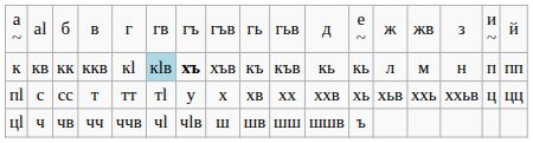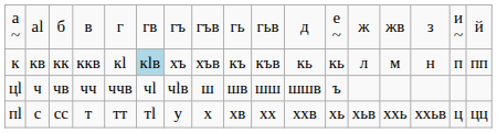 <table class="wikitable" style="text-align:center">
 <tr>
 <td>а<br>~</td>
 <td>аӏ<br></td>
 <td>б<br></td>
 <td>в<br></td>
 <td>г<br></td>
 <td>гв<br></td>
 <td>гъ<br></td>
 <td>гъв<br></td>
 <td>гь<br></td>
 <td>гьв<br></td>
 <td>д<br></td>
 <td>е<br>~</td>
 <td>ж<br></td>
 <td>жв<br></td>
 <td>з<br></td>
 <td>и<br>~</td>
 <td>й<br></td>
 </tr>
 <tr>
 <td>к<br></td>
 <td>кв<br></td>
 <td>кк<br></td>
 <td>ккв<br></td>
 <td>кӏ<br></td>
 <td style="background: lightblue;">кӏв<br></td>
-<td><strong>хъ<br></strong></td>
+<td>хъ<br></td>
 <td>хъв<br></td>
 <td>къ<br></td>
 <td>къв<br></td>
 <td>кь<br></td>
 <td>кь<br></td>
 <td>л<br></td>
 <td>м<br></td>
 <td>н<br></td>
 <td>п<br></td>
 <td>пп<br></td>
+</tr>
+<tr>
+<td>цӏ<br></td>
+<td>ч<br></td>
+<td>чв<br></td>
+<td>чч<br></td>
+<td>ччв<br></td>
+<td>чӏ<br></td>
+<td>чӏв<br></td>
+<td>ш<br></td>
+<td>шв<br></td>
+<td>шш<br></td>
+<td>шшв<br></td>
+<td>ъ<br></td>
+<td></td>
+<td></td>
+<td></td>
+<td></td>
+<td></td>
 </tr>
 <tr>
 <td>пӏ<br></td>
 <td>с<br></td>
 <td>сс<br></td>
 <td>т<br></td>
 <td>тт<br></td>
 <td>тӏ<br></td>
 <td>у<br></td>
 <td>х<br></td>
 <td>хв<br></td>
 <td>хх<br></td>
 <td>ххв<br></td>
 <td>хь<br></td>
 <td>хьв<br></td>
 <td>ххь<br></td>
 <td>ххьв<br></td>
 <td>ц<br></td>
 <td>цц<br></td>
 </tr>
-<tr>
-<td>цӏ<br></td>
-<td>ч<br></td>
-<td>чв<br></td>
-<td>чч<br></td>
-<td>ччв<br></td>
-<td>чӏ<br></td>
-<td>чӏв<br></td>
-<td>ш<br></td>
-<td>шв<br></td>
-<td>шш<br></td>
-<td>шшв<br></td>
-<td>ъ<br></td>
-<td></td>
-<td></td>
-<td></td>
-<td></td>
-<td></td>
-</tr>
 </table>
